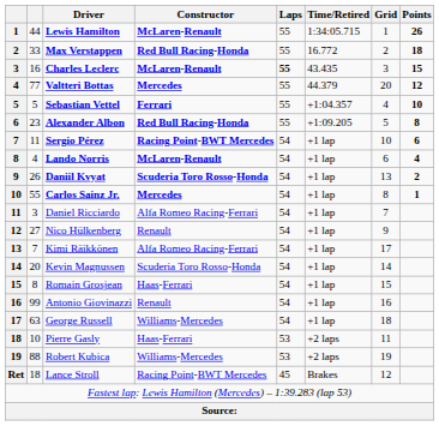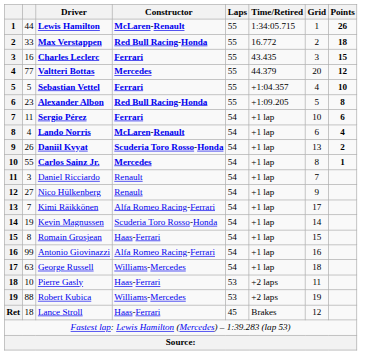 <table class="wikitable sortable" style="font-size: 85%;">
 <tr>
 <th></th>
 <th></th>
 <th>Driver</th>
 <th>Constructor</th>
 <th class="unsortable">Laps</th>
 <th class="unsortable">Time/Retired</th>
 <th>Grid</th>
 <th>Points</th>
 </tr>
 <tr>
 <th>1</th>
 <td align="center">44</td>
 <td data-sort-value="HAM"> <strong><a href='#'>Lewis Hamilton</a></strong></td>
 <td><strong><a href='#'>McLaren</a>-<a href='#'>Renault</a></strong></td>
 <td>55</td>
 <td>1:34:05.715</td>
 <td align="center">1</td>
 <td align="center"><strong>26</strong></td>
 </tr>
 <tr>
 <th>2</th>
 <td align="center">33</td>
 <td data-sort-value="VER"> <strong><a href='#'>Max Verstappen</a></strong></td>
 <td><strong><a href='#'>Red Bull Racing</a>-<a href='#'>Honda</a></strong></td>
 <td>55</td>
 <td>16.772</td>
 <td align="center">2</td>
 <td align="center"><strong>18</strong></td>
 </tr>
 <tr>
 <th>3</th>
 <td align="center">16</td>
 <td data-sort-value="LEC"> <strong><a href='#'>Charles Leclerc</a></strong></td>
-<td><strong><a href='#'>McLaren</a>-<a href='#'>Renault</a></strong></td>
-<td><strong>55</strong></td>
+<td><strong><a href='#'>Ferrari</a></strong></td>
+<td>55</td>
 <td>43.435</td>
 <td align="center">3</td>
 <td align="center"><strong>15</strong></td>
 </tr>
 <tr>
 <th>4</th>
 <td align="center">77</td>
 <td data-sort-value="BOT"> <strong><a href='#'>Valtteri Bottas</a></strong></td>
 <td><strong><a href='#'>Mercedes</a></strong></td>
 <td>55</td>
 <td>44.379</td>
 <td align="center">20</td>
 <td align="center"><strong>12</strong></td>
 </tr>
 <tr>
 <th>5</th>
 <td align="center">5</td>
 <td data-sort-value="VET"> <strong><a href='#'>Sebastian Vettel</a></strong></td>
 <td><strong><a href='#'>Ferrari</a></strong></td>
 <td>55</td>
 <td>+1:04.357</td>
 <td align="center">4</td>
 <td align="center"><strong>10</strong></td>
 </tr>
 <tr>
 <th>6</th>
 <td align="center">23</td>
 <td data-sort-value="ALB"> <strong><a href='#'>Alexander Albon</a></strong></td>
 <td><strong><a href='#'>Red Bull Racing</a>-<a href='#'>Honda</a></strong></td>
 <td>55</td>
 <td>+1:09.205</td>
 <td align="center">5</td>
 <td align="center"><strong>8</strong></td>
 </tr>
 <tr>
 <th>7</th>
 <td align="center">11</td>
 <td data-sort-value="PER"> <strong><a href='#'>Sergio Pérez</a></strong></td>
-<td nowrap><strong><a href='#'>Racing Point</a>-<a href='#'>BWT Mercedes</a></strong></td>
+<td><strong><a href='#'>Ferrari</a></strong></td>
 <td>54</td>
 <td>+1 lap</td>
 <td align="center">10</td>
 <td align="center"><strong>6</strong></td>
 </tr>
 <tr>
 <th>8</th>
 <td align="center">4</td>
 <td data-sort-value="NOR"> <strong><a href='#'>Lando Norris</a></strong></td>
 <td><strong><a href='#'>McLaren</a>-<a href='#'>Renault</a></strong></td>
 <td>54</td>
 <td>+1 lap</td>
 <td align="center">6</td>
 <td align="center"><strong>4</strong></td>
 </tr>
 <tr>
 <th>9</th>
 <td align="center">26</td>
 <td data-sort-value="KVY"> <strong><a href='#'>Daniil Kvyat</a></strong></td>
 <td><strong><a href='#'>Scuderia Toro Rosso</a>-<a href='#'>Honda</a></strong></td>
 <td>54</td>
 <td>+1 lap</td>
 <td align="center">13</td>
 <td align="center"><strong>2</strong></td>
 </tr>
 <tr>
 <th>10</th>
 <td align="center">55</td>
 <td data-sort-value="SAI"> <strong><a href='#'>Carlos Sainz Jr.</a></strong></td>
 <td><strong><a href='#'>Mercedes</a></strong></td>
 <td>54</td>
 <td>+1 lap</td>
 <td align="center">8</td>
 <td align="center"><strong>1</strong></td>
 </tr>
 <tr>
 <th>11</th>
 <td align="center">3</td>
 <td data-sort-value="RIC"> <a href='#'>Daniel Ricciardo</a></td>
-<td><a href='#'>Alfa Romeo Racing</a>-<a href='#'>Ferrari</a></td>
+<td><a href='#'>Renault</a></td>
 <td>54</td>
 <td>+1 lap</td>
 <td align="center">7</td>
 <td></td>
 </tr>
 <tr>
 <th>12</th>
 <td align="center">27</td>
 <td data-sort-value="HUL"> <a href='#'>Nico Hülkenberg</a></td>
 <td><a href='#'>Renault</a></td>
 <td>54</td>
 <td>+1 lap</td>
 <td align="center">9</td>
 <td></td>
 </tr>
 <tr>
 <th>13</th>
 <td align="center">7</td>
 <td data-sort-value="RAI"> <a href='#'>Kimi Räikkönen</a></td>
 <td><a href='#'>Alfa Romeo Racing</a>-<a href='#'>Ferrari</a></td>
 <td>54</td>
 <td>+1 lap</td>
 <td align="center">17</td>
 <td></td>
 </tr>
 <tr>
 <th>14</th>
-<td align="center">20</td>
+<td align="center">19</td>
 <td data-sort-value="MAG"> <a href='#'>Kevin Magnussen</a></td>
 <td><a href='#'>Scuderia Toro Rosso</a>-<a href='#'>Honda</a></td>
 <td>54</td>
 <td>+1 lap</td>
 <td align="center">14</td>
 <td></td>
 </tr>
 <tr>
 <th>15</th>
 <td align="center">8</td>
 <td data-sort-value="GRO"> <a href='#'>Romain Grosjean</a></td>
 <td><a href='#'>Haas</a>-<a href='#'>Ferrari</a></td>
 <td>54</td>
 <td>+1 lap</td>
 <td align="center">15</td>
 <td></td>
 </tr>
 <tr>
 <th>16</th>
 <td align="center">99</td>
 <td data-sort-value="GIO" nowrap> <a href='#'>Antonio Giovinazzi</a></td>
-<td><a href='#'>Renault</a></td>
+<td><a href='#'>Alfa Romeo Racing</a>-<a href='#'>Ferrari</a></td>
 <td>54</td>
 <td>+1 lap</td>
 <td align="center">16</td>
 <td></td>
 </tr>
 <tr>
 <th>17</th>
 <td align="center">63</td>
 <td data-sort-value="RUS"> <a href='#'>George Russell</a></td>
 <td><a href='#'>Williams</a>-<a href='#'>Mercedes</a></td>
 <td>54</td>
 <td>+1 lap</td>
 <td align="center">18</td>
 <td></td>
 </tr>
 <tr>
 <th>18</th>
 <td align="center">10</td>
 <td data-sort-value="GAS"> <a href='#'>Pierre Gasly</a></td>
 <td><a href='#'>Haas</a>-<a href='#'>Ferrari</a></td>
 <td>53</td>
 <td>+2 laps</td>
 <td align="center">11</td>
 <td></td>
 </tr>
 <tr>
 <th>19</th>
 <td align="center">88</td>
 <td data-sort-value="KUB"> <a href='#'>Robert Kubica</a></td>
 <td><a href='#'>Williams</a>-<a href='#'>Mercedes</a></td>
 <td>53</td>
 <td>+2 laps</td>
 <td align="center">19</td>
 <td></td>
 </tr>
 <tr>
 <th data-sort-value="20">Ret</th>
 <td align="center">18</td>
 <td data-sort-value="STR"> <a href='#'>Lance Stroll</a></td>
-<td><a href='#'>Racing Point</a>-<a href='#'>BWT Mercedes</a></td>
+<td><a href='#'>Haas</a>-<a href='#'>Ferrari</a></td>
 <td>45</td>
 <td>Brakes</td>
 <td align="center">12</td>
 <td></td>
 </tr>
 <tr class="sortbottom">
 <td colspan="8" align="center"><em><a href='#'>Fastest lap</a>:  <a href='#'>Lewis Hamilton</a> (<a href='#'>Mercedes</a>) – 1:39.283 (lap 53)</em></td>
 </tr>
 <tr>
 <th colspan="8">Source:</th>
 </tr>
 </table>
